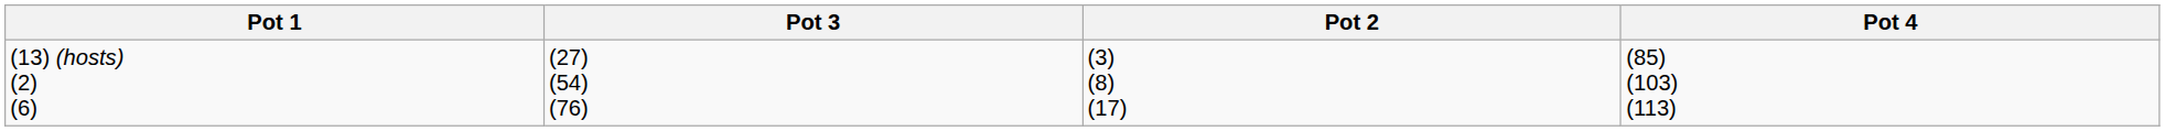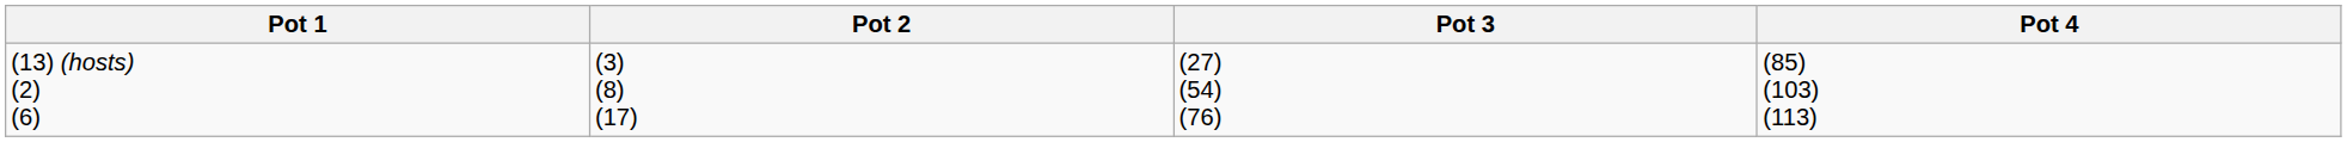 <table class="wikitable" style="width:98%;">
 <tr>
 <th width=25%>Pot 1</th>
+<th width=25%>Pot 2</th>
 <th width=25%>Pot 3</th>
-<th width=25%>Pot 2</th>
 <th width=25%>Pot 4</th>
 </tr>
 <tr>
 <td> (13) <em>(hosts)</em><br> (2)<br> (6)</td>
+<td> (3)<br> (8)<br> (17)</td>
 <td> (27)<br> (54)<br> (76)</td>
-<td> (3)<br> (8)<br> (17)</td>
 <td> (85)<br> (103)<br> (113)</td>
 </tr>
 </table>
